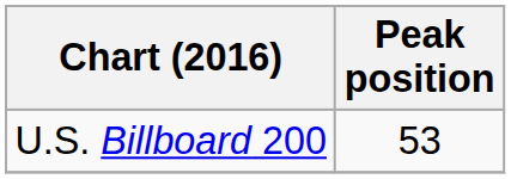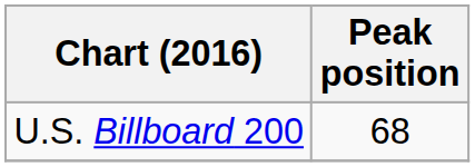 <table class="wikitable sortable">
 <tr>
 <th align="left">Chart (2016)</th>
 <th align="left">Peak<br>position</th>
 </tr>
 <tr>
 <td align="left">U.S. <a href='#'><em>Billboard</em> 200</a></td>
-<td align="center">53</td>
+<td align="center">68</td>
 </tr>
 <tr>
 </tr>
 </table>
